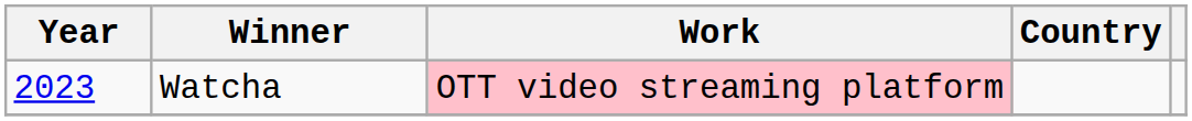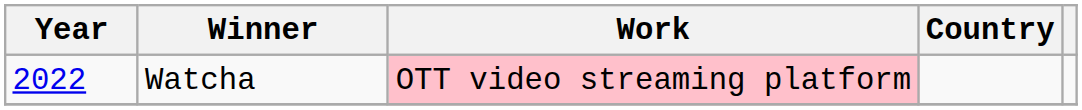 <table class="wikitable" align="center" |>
 <tr>
 <th style="width:50px">Year</th>
 <th style="width:100px">Winner</th>
 <th>Work</th>
 <th>Country</th>
 <th></th>
 </tr>
 <tr>
-<td rowspan="1"><a href='#'>2023</a></td>
+<td rowspan="1"><a href='#'>2022</a></td>
 <td>Watcha</td>
 <td style="background: pink;">OTT video streaming platform</td>
 <td></td>
 <td style="text-align: center;"></td>
 </tr>
 <tr>
 </tr>
 </table>
